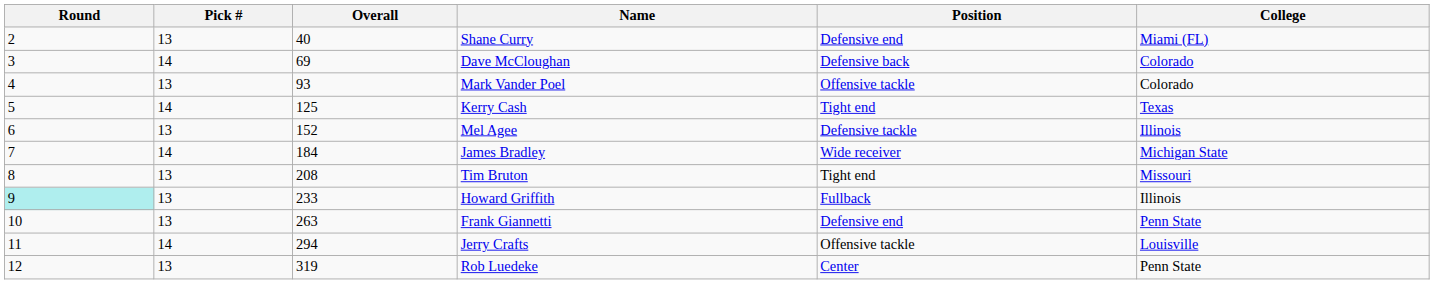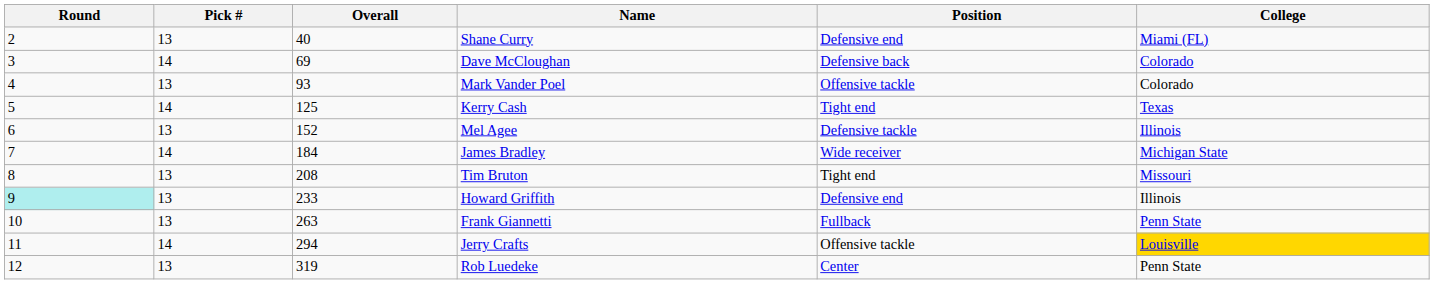 <table class="wikitable sortable sortable" style="width: 100%">
 <tr>
 <th>Round</th>
 <th>Pick #</th>
 <th>Overall</th>
 <th>Name</th>
 <th>Position</th>
 <th>College</th>
 </tr>
 <tr>
 <td>2</td>
 <td>13</td>
 <td>40</td>
 <td><a href='#'>Shane Curry</a></td>
 <td><a href='#'>Defensive end</a></td>
 <td><a href='#'>Miami (FL)</a></td>
 </tr>
 <tr>
 <td>3</td>
 <td>14</td>
 <td>69</td>
 <td><a href='#'>Dave McCloughan</a></td>
 <td><a href='#'>Defensive back</a></td>
 <td><a href='#'>Colorado</a></td>
 </tr>
 <tr>
 <td>4</td>
 <td>13</td>
 <td>93</td>
 <td><a href='#'>Mark Vander Poel</a></td>
 <td><a href='#'>Offensive tackle</a></td>
 <td>Colorado</td>
 </tr>
 <tr>
 <td>5</td>
 <td>14</td>
 <td>125</td>
 <td><a href='#'>Kerry Cash</a></td>
 <td><a href='#'>Tight end</a></td>
 <td><a href='#'>Texas</a></td>
 </tr>
 <tr>
 <td>6</td>
 <td>13</td>
 <td>152</td>
 <td><a href='#'>Mel Agee</a></td>
 <td><a href='#'>Defensive tackle</a></td>
 <td><a href='#'>Illinois</a></td>
 </tr>
 <tr>
 <td>7</td>
 <td>14</td>
 <td>184</td>
 <td><a href='#'>James Bradley</a></td>
 <td><a href='#'>Wide receiver</a></td>
 <td><a href='#'>Michigan State</a></td>
 </tr>
 <tr>
 <td>8</td>
 <td>13</td>
 <td>208</td>
 <td><a href='#'>Tim Bruton</a></td>
 <td>Tight end</td>
 <td><a href='#'>Missouri</a></td>
 </tr>
 <tr>
 <td style="background: paleturquoise;">9</td>
 <td>13</td>
 <td>233</td>
 <td><a href='#'>Howard Griffith</a></td>
-<td><a href='#'>Fullback</a></td>
+<td><a href='#'>Defensive end</a></td>
 <td>Illinois</td>
 </tr>
 <tr>
 <td>10</td>
 <td>13</td>
 <td>263</td>
 <td><a href='#'>Frank Giannetti</a></td>
-<td><a href='#'>Defensive end</a></td>
+<td><a href='#'>Fullback</a></td>
 <td><a href='#'>Penn State</a></td>
 </tr>
 <tr>
 <td>11</td>
 <td>14</td>
 <td>294</td>
 <td><a href='#'>Jerry Crafts</a></td>
 <td>Offensive tackle</td>
-<td><a href='#'>Louisville</a></td>
+<td style="background: gold;"><a href='#'>Louisville</a></td>
 </tr>
 <tr>
 <td>12</td>
 <td>13</td>
 <td>319</td>
 <td><a href='#'>Rob Luedeke</a></td>
 <td><a href='#'>Center</a></td>
 <td>Penn State</td>
 </tr>
 </table>
